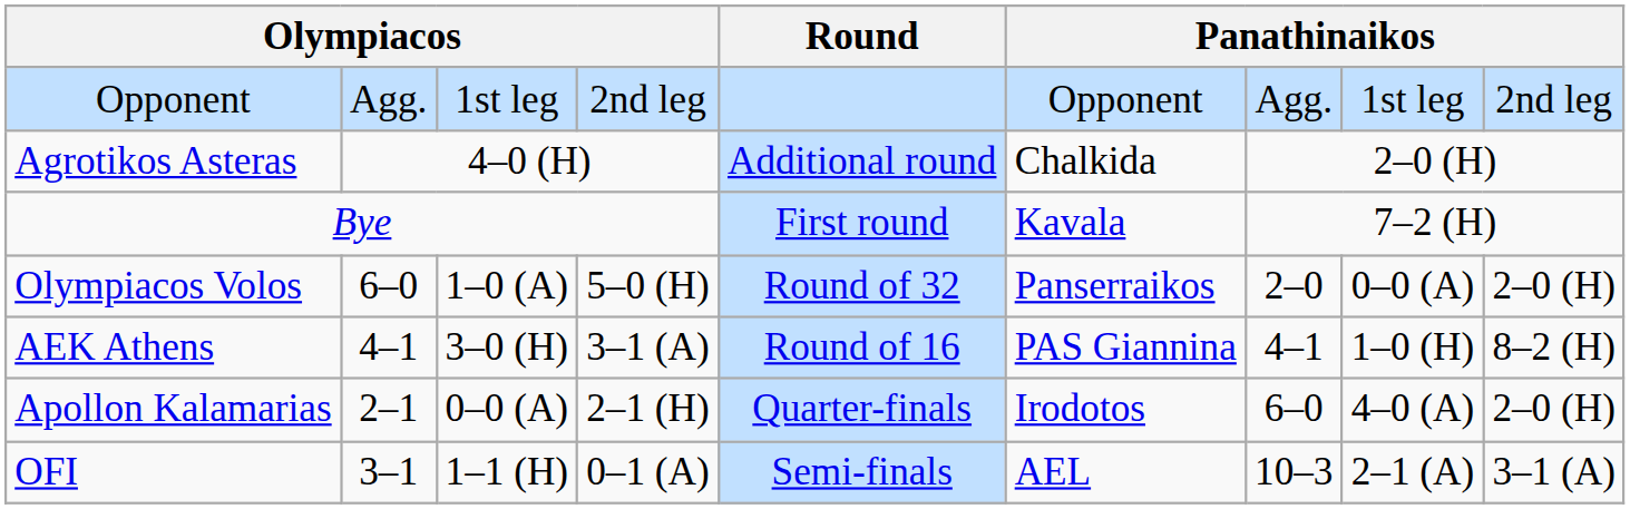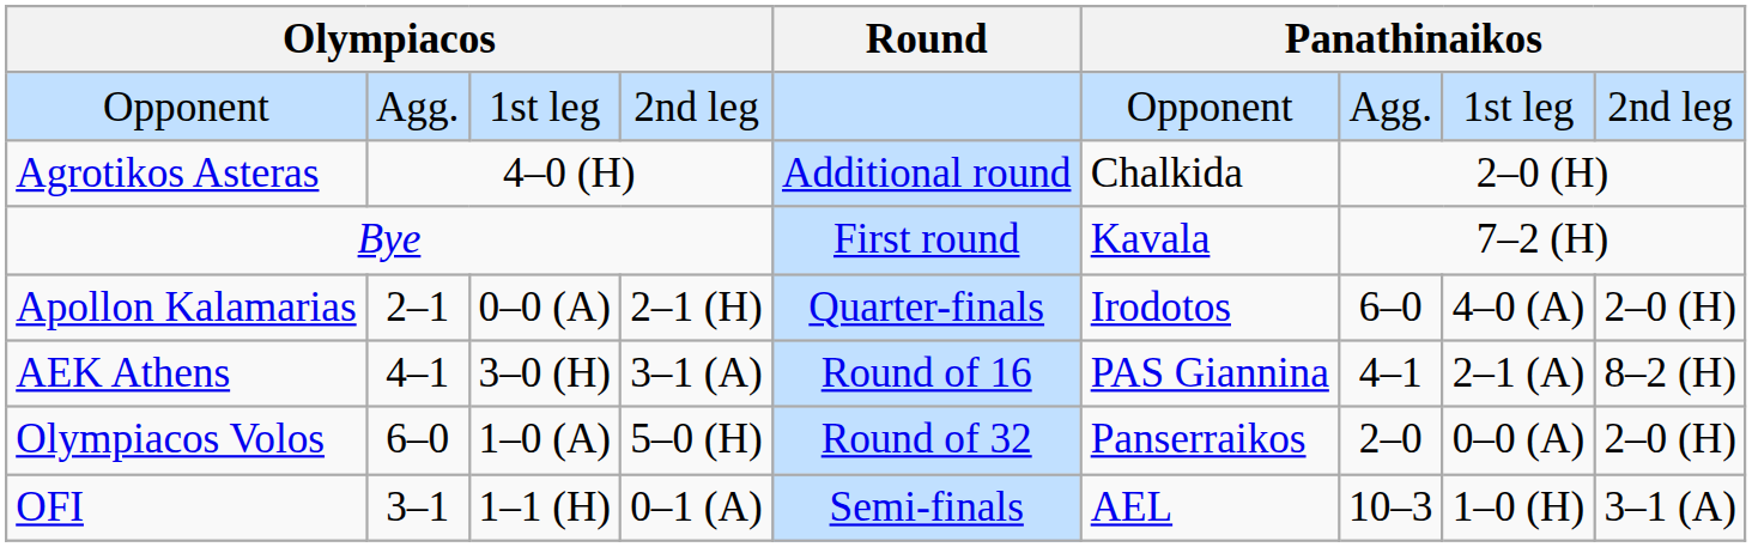 <table class="wikitable" style="text-align:center">
 <tr>
 <th colspan="4">Olympiacos</th>
 <th>Round</th>
 <th colspan="4">Panathinaikos</th>
 </tr>
 <tr style="background:#C1E0FF">
 <td>Opponent</td>
 <td>Agg.</td>
 <td>1st leg</td>
 <td>2nd leg</td>
 <td></td>
 <td>Opponent</td>
 <td>Agg.</td>
 <td>1st leg</td>
 <td>2nd leg</td>
 </tr>
 <tr>
 <td style="text-align:left"><a href='#'>Agrotikos Asteras</a></td>
 <td colspan="3">4–0 (H)</td>
 <td style="background:#C1E0FF"><a href='#'>Additional round</a></td>
 <td style="text-align:left">Chalkida</td>
 <td colspan="3">2–0 (H)</td>
 </tr>
 <tr>
 <td colspan="4"><em><a href='#'>Bye</a></em></td>
 <td style="background:#C1E0FF"><a href='#'>First round</a></td>
 <td style="text-align:left"><a href='#'>Kavala</a></td>
 <td colspan="3">7–2 (H)</td>
 </tr>
 <tr>
+<td style="text-align:left"><a href='#'>Apollon Kalamarias</a></td>
+<td>2–1</td>
+<td>0–0 (A)</td>
+<td>2–1 (H)</td>
+<td style="background:#C1E0FF"><a href='#'>Quarter-finals</a></td>
+<td style="text-align:left"><a href='#'>Irodotos</a></td>
+<td>6–0</td>
+<td>4–0 (A)</td>
+<td>2–0 (H)</td>
+</tr>
+<tr>
+<td style="text-align:left"><a href='#'>AEK Athens</a></td>
+<td>4–1</td>
+<td>3–0 (H)</td>
+<td>3–1 (A)</td>
+<td style="background:#C1E0FF"><a href='#'>Round of 16</a></td>
+<td style="text-align:left"><a href='#'>PAS Giannina</a></td>
+<td>4–1</td>
+<td>2–1 (A)</td>
+<td>8–2 (H)</td>
+</tr>
+<tr>
 <td style="text-align:left"><a href='#'>Olympiacos Volos</a></td>
 <td>6–0</td>
 <td>1–0 (A)</td>
 <td>5–0 (H)</td>
 <td style="background:#C1E0FF"><a href='#'>Round of 32</a></td>
 <td style="text-align:left"><a href='#'>Panserraikos</a></td>
 <td>2–0</td>
 <td>0–0 (A)</td>
 <td>2–0 (H)</td>
 </tr>
 <tr>
-<td style="text-align:left"><a href='#'>AEK Athens</a></td>
-<td>4–1</td>
-<td>3–0 (H)</td>
-<td>3–1 (A)</td>
-<td style="background:#C1E0FF"><a href='#'>Round of 16</a></td>
-<td style="text-align:left"><a href='#'>PAS Giannina</a></td>
-<td>4–1</td>
-<td>1–0 (H)</td>
-<td>8–2 (H)</td>
-</tr>
-<tr>
-<td style="text-align:left"><a href='#'>Apollon Kalamarias</a></td>
-<td>2–1</td>
-<td>0–0 (A)</td>
-<td>2–1 (H)</td>
-<td style="background:#C1E0FF"><a href='#'>Quarter-finals</a></td>
-<td style="text-align:left"><a href='#'>Irodotos</a></td>
-<td>6–0</td>
-<td>4–0 (A)</td>
-<td>2–0 (H)</td>
-</tr>
-<tr>
 <td style="text-align:left"><a href='#'>OFI</a></td>
 <td>3–1</td>
 <td>1–1 (H)</td>
 <td>0–1 (A)</td>
 <td style="background:#C1E0FF"><a href='#'>Semi-finals</a></td>
 <td style="text-align:left"><a href='#'>AEL</a></td>
 <td>10–3</td>
-<td>2–1 (A)</td>
+<td>1–0 (H)</td>
 <td>3–1 (A)</td>
 </tr>
 </table>
